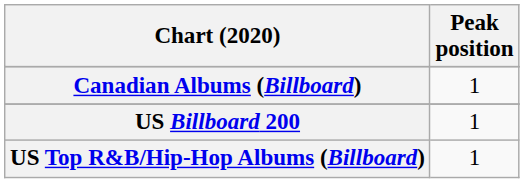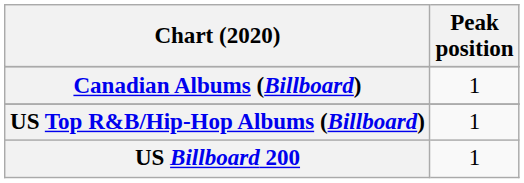 <table class="wikitable sortable plainrowheaders" style="text-align:center">
 <tr>
 <th scope="col">Chart (2020)</th>
 <th scope="col">Peak<br>position</th>
 </tr>
 <tr>
 </tr>
 <tr>
 </tr>
 <tr>
 </tr>
 <tr>
 </tr>
 <tr>
 <th scope="row"><a href='#'>Canadian Albums</a> (<em><a href='#'>Billboard</a></em>)</th>
 <td>1</td>
 </tr>
 <tr>
 </tr>
 <tr>
 </tr>
 <tr>
 </tr>
 <tr>
 </tr>
 <tr>
 </tr>
 <tr>
 </tr>
 <tr>
 </tr>
 <tr>
 </tr>
 <tr>
 </tr>
 <tr>
 </tr>
 <tr>
 </tr>
 <tr>
+<th scope="row">US <a href='#'>Top R&B/Hip-Hop Albums</a> (<em><a href='#'>Billboard</a></em>)</th>
+<td>1</td>
+</tr>
+<tr>
 <th scope="row">US <a href='#'><em>Billboard</em> 200</a></th>
 <td>1</td>
 </tr>
-<tr>
-<th scope="row">US <a href='#'>Top R&B/Hip-Hop Albums</a> (<em><a href='#'>Billboard</a></em>)</th>
-<td>1</td>
-</tr>
 </table>
